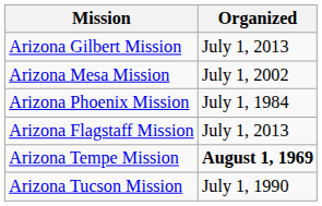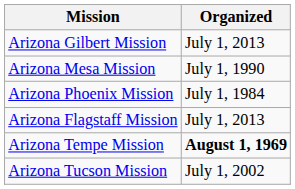 <table class="wikitable sortable">
 <tr>
 <th>Mission</th>
 <th data-sort-type=date>Organized</th>
 </tr>
 <tr>
 <td><a href='#'>Arizona Gilbert Mission</a></td>
 <td>July 1, 2013</td>
 </tr>
 <tr>
 <td><a href='#'>Arizona Mesa Mission</a></td>
-<td>July 1, 2002</td>
+<td>July 1, 1990</td>
 </tr>
 <tr>
 <td><a href='#'>Arizona Phoenix Mission</a></td>
 <td>July 1, 1984</td>
 </tr>
 <tr>
 <td><a href='#'>Arizona Flagstaff Mission</a></td>
 <td>July 1, 2013</td>
 </tr>
 <tr>
 <td><a href='#'>Arizona Tempe Mission</a></td>
 <td><strong>August 1, 1969</strong></td>
 </tr>
 <tr>
 <td><a href='#'>Arizona Tucson Mission</a></td>
-<td>July 1, 1990</td>
+<td>July 1, 2002</td>
 </tr>
 </table>
